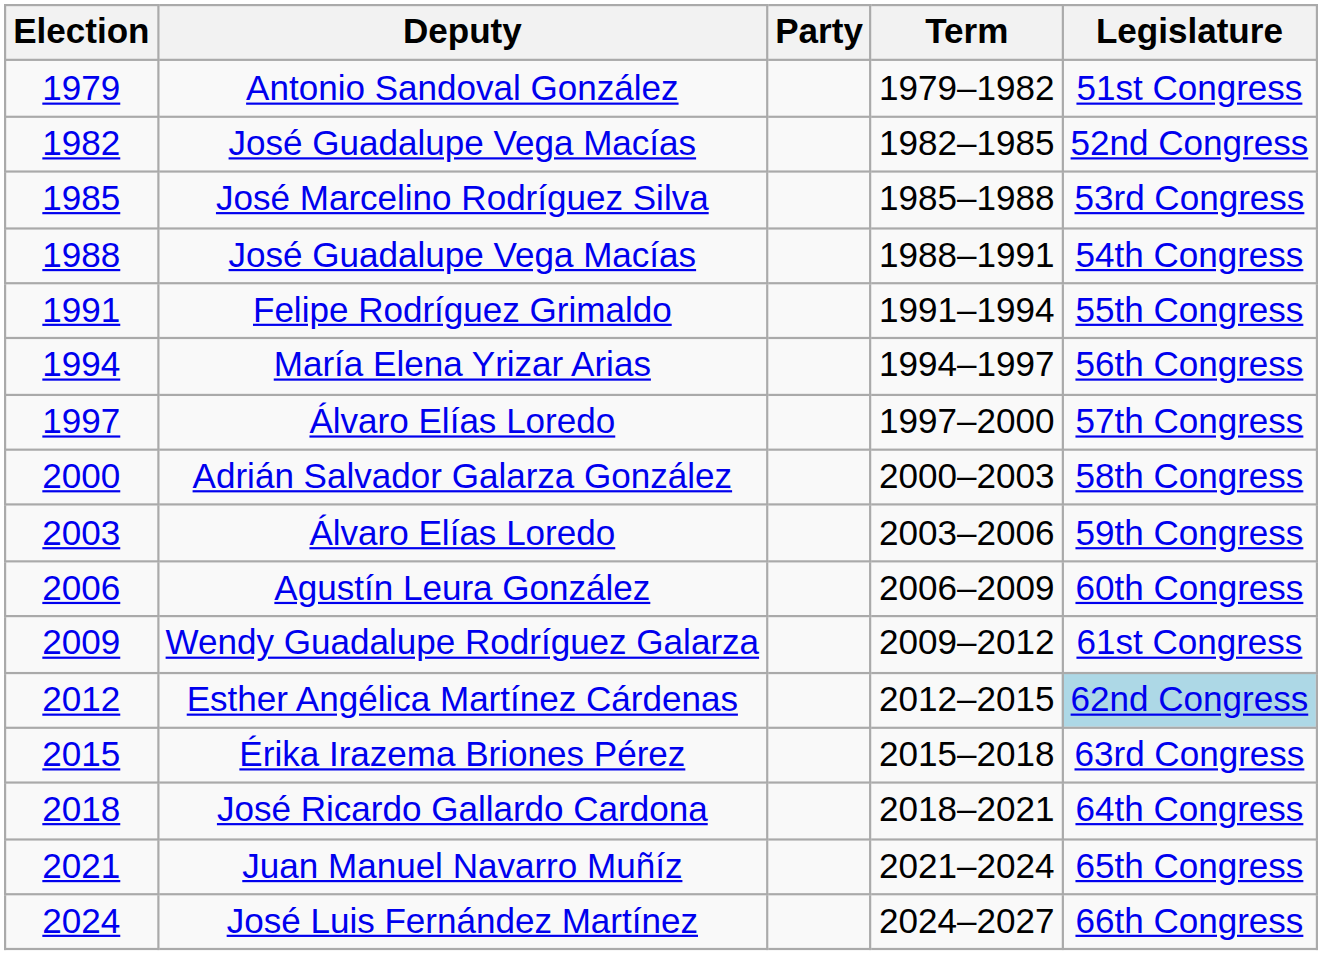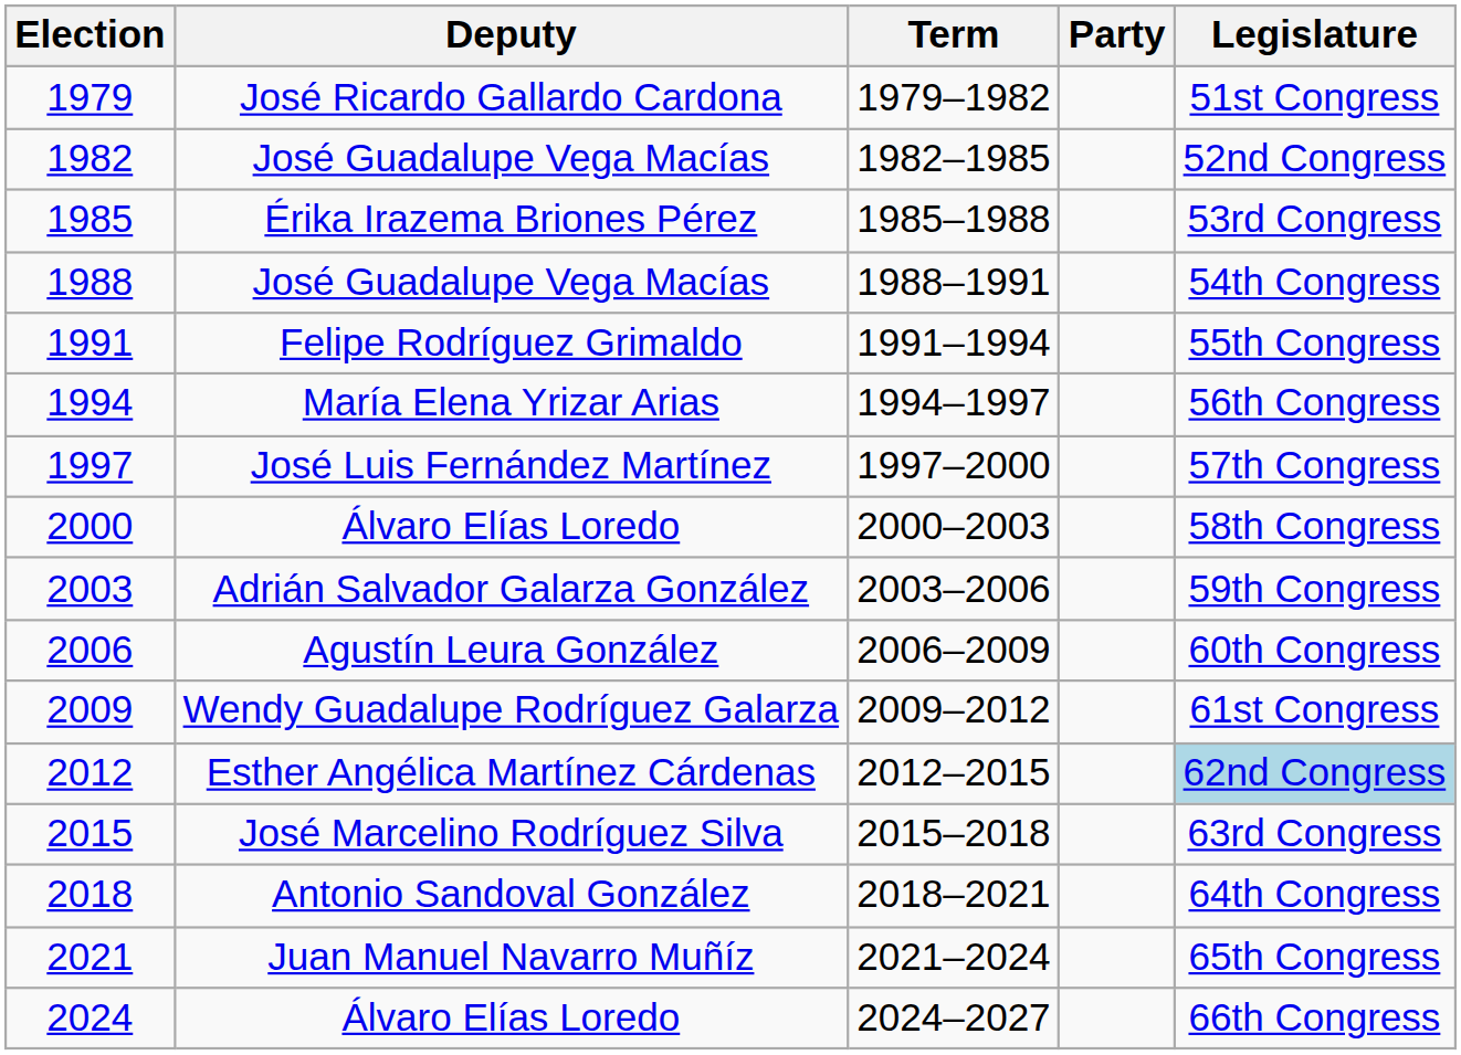 <table class="wikitable sortable" style="text-align: center">
 <tr>
 <th>Election</th>
 <th class="unsortable">Deputy</th>
+<th class="unsortable">Term</th>
 <th class="unsortable">Party</th>
-<th class="unsortable">Term</th>
 <th class="unsortable">Legislature</th>
 </tr>
 <tr>
 <td><a href='#'>1979</a></td>
-<td><a href='#'>Antonio Sandoval González</a></td>
+<td><a href='#'>José Ricardo Gallardo Cardona</a></td>
+<td>1979–1982</td>
 <td></td>
-<td>1979–1982</td>
 <td><a href='#'>51st Congress</a></td>
 </tr>
 <tr>
 <td><a href='#'>1982</a></td>
 <td><a href='#'>José Guadalupe Vega Macías</a></td>
+<td>1982–1985</td>
 <td></td>
-<td>1982–1985</td>
 <td><a href='#'>52nd Congress</a></td>
 </tr>
 <tr>
 <td><a href='#'>1985</a></td>
-<td><a href='#'>José Marcelino Rodríguez Silva</a></td>
+<td><a href='#'>Érika Irazema Briones Pérez</a></td>
+<td>1985–1988</td>
 <td></td>
-<td>1985–1988</td>
 <td><a href='#'>53rd Congress</a></td>
 </tr>
 <tr>
 <td><a href='#'>1988</a></td>
 <td><a href='#'>José Guadalupe Vega Macías</a></td>
+<td>1988–1991</td>
 <td></td>
-<td>1988–1991</td>
 <td><a href='#'>54th Congress</a></td>
 </tr>
 <tr>
 <td><a href='#'>1991</a></td>
 <td><a href='#'>Felipe Rodríguez Grimaldo</a></td>
+<td>1991–1994</td>
 <td></td>
-<td>1991–1994</td>
 <td><a href='#'>55th Congress</a></td>
 </tr>
 <tr>
 <td><a href='#'>1994</a></td>
 <td><a href='#'>María Elena Yrizar Arias</a></td>
+<td>1994–1997</td>
 <td></td>
-<td>1994–1997</td>
 <td><a href='#'>56th Congress</a></td>
 </tr>
 <tr>
 <td><a href='#'>1997</a></td>
-<td><a href='#'>Álvaro Elías Loredo</a></td>
+<td><a href='#'>José Luis Fernández Martínez</a></td>
+<td>1997–2000</td>
 <td></td>
-<td>1997–2000</td>
 <td><a href='#'>57th Congress</a></td>
 </tr>
 <tr>
 <td><a href='#'>2000</a></td>
-<td><a href='#'>Adrián Salvador Galarza González</a></td>
+<td><a href='#'>Álvaro Elías Loredo</a></td>
+<td>2000–2003</td>
 <td></td>
-<td>2000–2003</td>
 <td><a href='#'>58th Congress</a></td>
 </tr>
 <tr>
 <td><a href='#'>2003</a></td>
-<td><a href='#'>Álvaro Elías Loredo</a></td>
+<td><a href='#'>Adrián Salvador Galarza González</a></td>
+<td>2003–2006</td>
 <td></td>
-<td>2003–2006</td>
 <td><a href='#'>59th Congress</a></td>
 </tr>
 <tr>
 <td><a href='#'>2006</a></td>
 <td><a href='#'>Agustín Leura González</a></td>
+<td>2006–2009</td>
 <td></td>
-<td>2006–2009</td>
 <td><a href='#'>60th Congress</a></td>
 </tr>
 <tr>
 <td><a href='#'>2009</a></td>
 <td><a href='#'>Wendy Guadalupe Rodríguez Galarza</a></td>
+<td>2009–2012</td>
 <td></td>
-<td>2009–2012</td>
 <td><a href='#'>61st Congress</a></td>
 </tr>
 <tr>
 <td><a href='#'>2012</a></td>
 <td><a href='#'>Esther Angélica Martínez Cárdenas</a></td>
+<td>2012–2015</td>
 <td></td>
-<td>2012–2015</td>
 <td style="background: lightblue;"><a href='#'>62nd Congress</a></td>
 </tr>
 <tr>
 <td><a href='#'>2015</a></td>
-<td><a href='#'>Érika Irazema Briones Pérez</a></td>
+<td><a href='#'>José Marcelino Rodríguez Silva</a></td>
+<td>2015–2018</td>
 <td></td>
-<td>2015–2018</td>
 <td><a href='#'>63rd Congress</a></td>
 </tr>
 <tr>
 <td><a href='#'>2018</a></td>
-<td><a href='#'>José Ricardo Gallardo Cardona</a></td>
+<td><a href='#'>Antonio Sandoval González</a></td>
+<td>2018–2021</td>
 <td> </td>
-<td>2018–2021</td>
 <td><a href='#'>64th Congress</a></td>
 </tr>
 <tr>
 <td><a href='#'>2021</a></td>
 <td><a href='#'>Juan Manuel Navarro Muñíz</a></td>
+<td>2021–2024</td>
 <td></td>
-<td>2021–2024</td>
 <td><a href='#'>65th Congress</a></td>
 </tr>
 <tr>
 <td><a href='#'>2024</a></td>
-<td><a href='#'>José Luis Fernández Martínez</a></td>
+<td><a href='#'>Álvaro Elías Loredo</a></td>
+<td>2024–2027</td>
 <td></td>
-<td>2024–2027</td>
 <td><a href='#'>66th Congress</a></td>
 </tr>
 </table>
